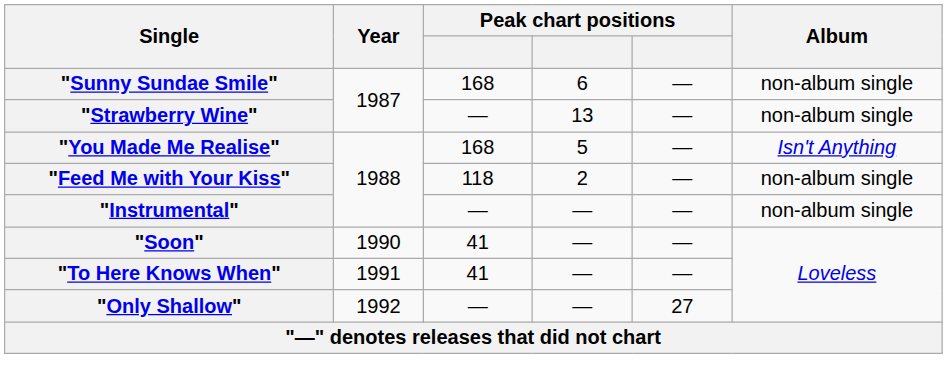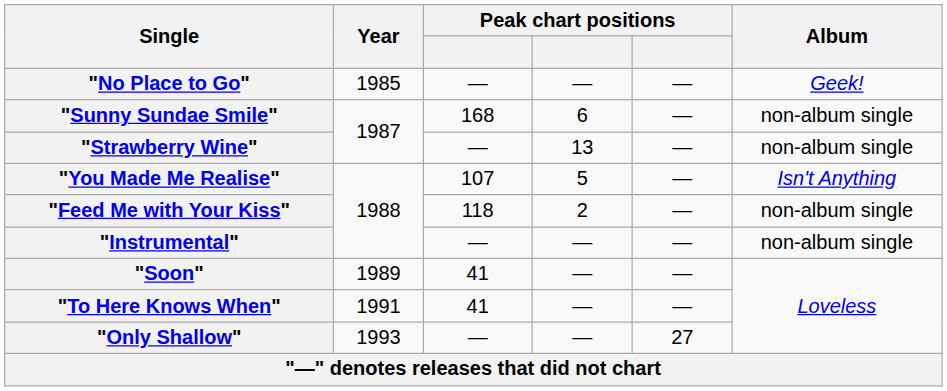 <table class="wikitable plainrowheaders" style="text-align:center">
 <tr>
 <th scope="col" rowspan="2" style="width:16em">Single</th>
 <th scope="col" rowspan="2" style="width:4em">Year</th>
 <th scope="col" colspan="3" style="width:15em">Peak chart positions</th>
 <th scope="col" rowspan="2" style="width:10em">Album</th>
 </tr>
 <tr>
 <th scope="col" style="width:5em"><br></th>
 <th scope="col"><br></th>
 <th scope="col"><br></th>
+</tr>
+<tr>
+<th scope="row">"<a href='#'>No Place to Go</a>"</th>
+<td>1985</td>
+<td>—</td>
+<td>—</td>
+<td>—</td>
+<td><em><a href='#'>Geek!</a></em></td>
 </tr>
 <tr>
 <th scope="row">"<a href='#'>Sunny Sundae Smile</a>"</th>
 <td rowspan="2">1987</td>
 <td>168</td>
 <td>6</td>
 <td>—</td>
 <td>non-album single</td>
 </tr>
 <tr>
 <th scope="row">"<a href='#'>Strawberry Wine</a>"</th>
 <td>—</td>
 <td>13</td>
 <td>—</td>
 <td>non-album single</td>
 </tr>
 <tr>
 <th scope="row">"<a href='#'>You Made Me Realise</a>"</th>
 <td rowspan="3">1988</td>
-<td>168</td>
+<td>107</td>
 <td>5</td>
 <td>—</td>
 <td><em><a href='#'>Isn't Anything</a></em></td>
 </tr>
 <tr>
 <th scope="row">"<a href='#'>Feed Me with Your Kiss</a>"</th>
 <td>118</td>
 <td>2</td>
 <td>—</td>
 <td>non-album single</td>
 </tr>
 <tr>
 <th scope="row">"<a href='#'>Instrumental</a>"</th>
 <td>—</td>
 <td>—</td>
 <td>—</td>
 <td>non-album single</td>
 </tr>
 <tr>
 <th scope="row">"<a href='#'>Soon</a>"</th>
-<td>1990</td>
+<td>1989</td>
 <td>41</td>
 <td>—</td>
 <td>—</td>
 <td rowspan="3"><a href='#'><em>Loveless</em></a></td>
 </tr>
 <tr>
 <th scope="row">"<a href='#'>To Here Knows When</a>"</th>
 <td>1991</td>
 <td>41</td>
 <td>—</td>
 <td>—</td>
 </tr>
 <tr>
 <th scope="row">"<a href='#'>Only Shallow</a>"</th>
-<td>1992</td>
+<td>1993</td>
 <td>—</td>
 <td>—</td>
 <td>27</td>
 </tr>
 <tr>
 <th scope="row" colspan="6" style="text-align:center">"—" denotes releases that did not chart</th>
 </tr>
 </table>
